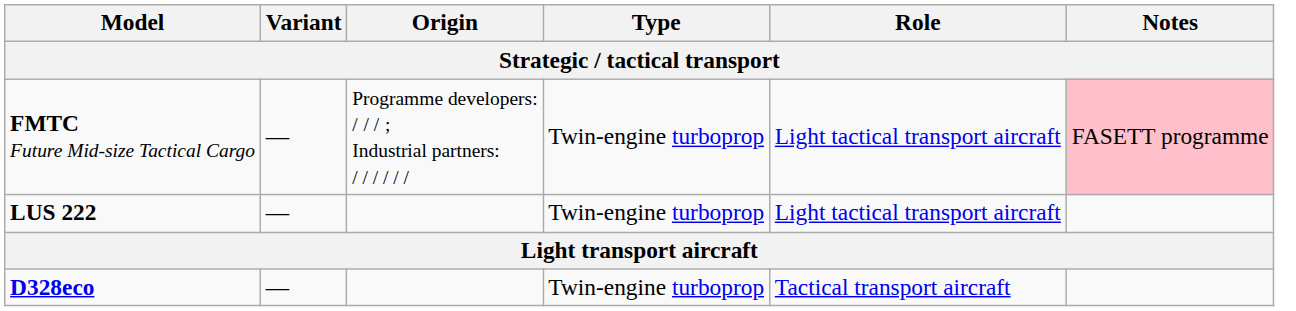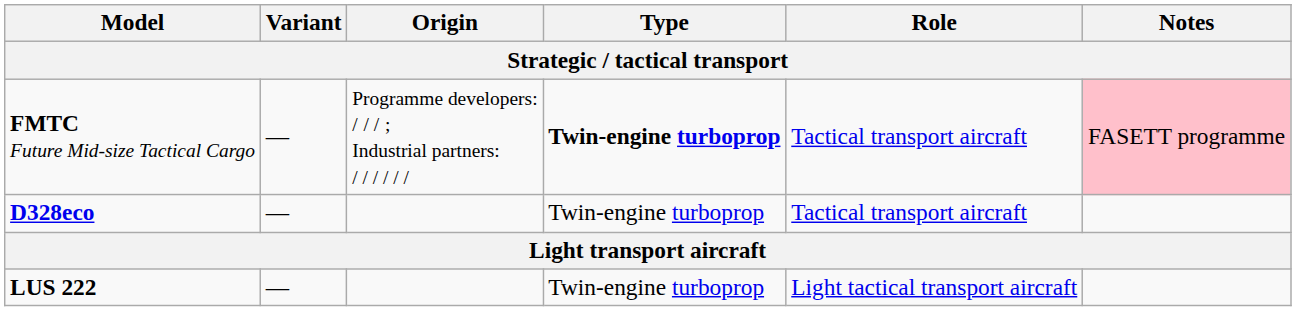 <table class="wikitable sortable">
 <tr>
 <th scope=col>Model</th>
 <th scope=col>Variant</th>
 <th scope=col>Origin</th>
 <th scope=col>Type</th>
 <th scope=col>Role</th>
 <th scope=col>Notes</th>
 </tr>
 <tr>
 <th colspan="6">Strategic / tactical transport</th>
 </tr>
 <tr>
 <td><strong>FMTC</strong><br><em><small>Future Mid-size Tactical Cargo</small></em></td>
 <td>—</td>
 <td><small>Programme developers:</small><br><small> /</small> <small> / </small> <small>/</small> <small>;</small><br><small>Industrial partners:<br> /  /  /  /   /  / </small></td>
+<td><strong>Twin-engine <a href='#'>turboprop</a></strong></td>
+<td><a href='#'>Tactical transport aircraft</a></td>
+<td style="background: pink;">FASETT programme</td>
+</tr>
+<tr>
+<td><strong><a href='#'>D328eco</a></strong></td>
+<td>—</td>
+<td><small></small></td>
 <td>Twin-engine <a href='#'>turboprop</a></td>
-<td><a href='#'>Light tactical transport aircraft</a></td>
-<td style="background: pink;">FASETT programme</td>
+<td><a href='#'>Tactical transport aircraft</a></td>
+<td></td>
+</tr>
+<tr>
+<th colspan="6">Light transport aircraft</th>
 </tr>
 <tr>
 <td><strong>LUS 222</strong></td>
 <td>—</td>
 <td><small></small></td>
 <td>Twin-engine <a href='#'>turboprop</a></td>
 <td><a href='#'>Light tactical transport aircraft</a></td>
 <td></td>
 </tr>
-<tr>
-<th colspan="6">Light transport aircraft</th>
-</tr>
-<tr>
-<td><strong><a href='#'>D328eco</a></strong></td>
-<td>—</td>
-<td><small></small></td>
-<td>Twin-engine <a href='#'>turboprop</a></td>
-<td><a href='#'>Tactical transport aircraft</a></td>
-<td></td>
-</tr>
 </table>
